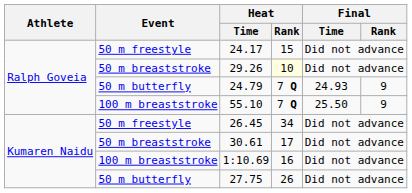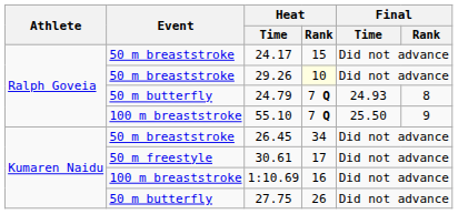 <table class="wikitable" style="text-align:center; font-size:90%">
 <tr>
 <th rowspan="2">Athlete</th>
 <th rowspan="2">Event</th>
 <th colspan="2">Heat</th>
 <th colspan="2">Final</th>
 </tr>
 <tr style="font-size:95%">
 <th>Time</th>
 <th>Rank</th>
 <th>Time</th>
 <th>Rank</th>
 </tr>
 <tr>
 <td align=left rowspan=4><a href='#'>Ralph Goveia</a></td>
-<td align=left><a href='#'>50 m freestyle</a></td>
+<td align=left><a href='#'>50 m breaststroke</a></td>
 <td>24.17</td>
 <td>15</td>
 <td colspan=2>Did not advance</td>
 </tr>
 <tr>
 <td align=left><a href='#'>50 m breaststroke</a></td>
 <td>29.26</td>
 <td style="background: lightyellow;">10</td>
 <td colspan=2>Did not advance</td>
 </tr>
 <tr>
 <td align=left><a href='#'>50 m butterfly</a></td>
 <td>24.79</td>
 <td>7 <strong>Q</strong></td>
 <td>24.93</td>
-<td>9</td>
+<td>8</td>
 </tr>
 <tr>
 <td align=left><a href='#'>100 m breaststroke</a></td>
 <td>55.10</td>
 <td>7 <strong>Q</strong></td>
 <td>25.50</td>
 <td>9</td>
 </tr>
 <tr>
 <td align=left rowspan=4><a href='#'>Kumaren Naidu</a></td>
-<td align=left><a href='#'>50 m freestyle</a></td>
+<td align=left><a href='#'>50 m breaststroke</a></td>
 <td>26.45</td>
 <td>34</td>
 <td colspan=2>Did not advance</td>
 </tr>
 <tr>
-<td align=left><a href='#'>50 m breaststroke</a></td>
+<td align=left><a href='#'>50 m freestyle</a></td>
 <td>30.61</td>
 <td>17</td>
 <td colspan=2>Did not advance</td>
 </tr>
 <tr>
 <td align=left><a href='#'>100 m breaststroke</a></td>
 <td>1:10.69</td>
 <td>16</td>
 <td colspan=2>Did not advance</td>
 </tr>
 <tr>
 <td align=left><a href='#'>50 m butterfly</a></td>
 <td>27.75</td>
 <td>26</td>
 <td colspan=2>Did not advance</td>
 </tr>
 </table>
